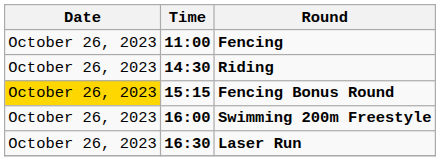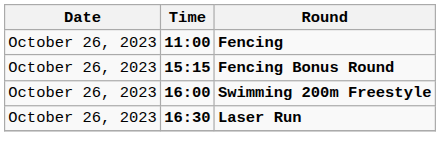 <table class="wikitable">
 <tr>
 <th>Date</th>
 <th>Time</th>
 <th>Round</th>
 </tr>
 <tr>
 <td>October 26, 2023</td>
 <td><strong>11:00</strong></td>
 <td><strong>Fencing</strong></td>
 </tr>
 <tr>
 <td>October 26, 2023</td>
-<td><strong>14:30</strong></td>
-<td><strong>Riding</strong></td>
-</tr>
-<tr>
-<td style="background: gold;">October 26, 2023</td>
 <td><strong>15:15</strong></td>
 <td><strong>Fencing Bonus Round</strong></td>
 </tr>
 <tr>
 <td>October 26, 2023</td>
 <td><strong>16:00</strong></td>
 <td><strong>Swimming 200m Freestyle</strong></td>
 </tr>
 <tr>
 <td>October 26, 2023</td>
 <td><strong>16:30</strong></td>
 <td><strong>Laser Run</strong></td>
 </tr>
 <tr>
 </tr>
 </table>
